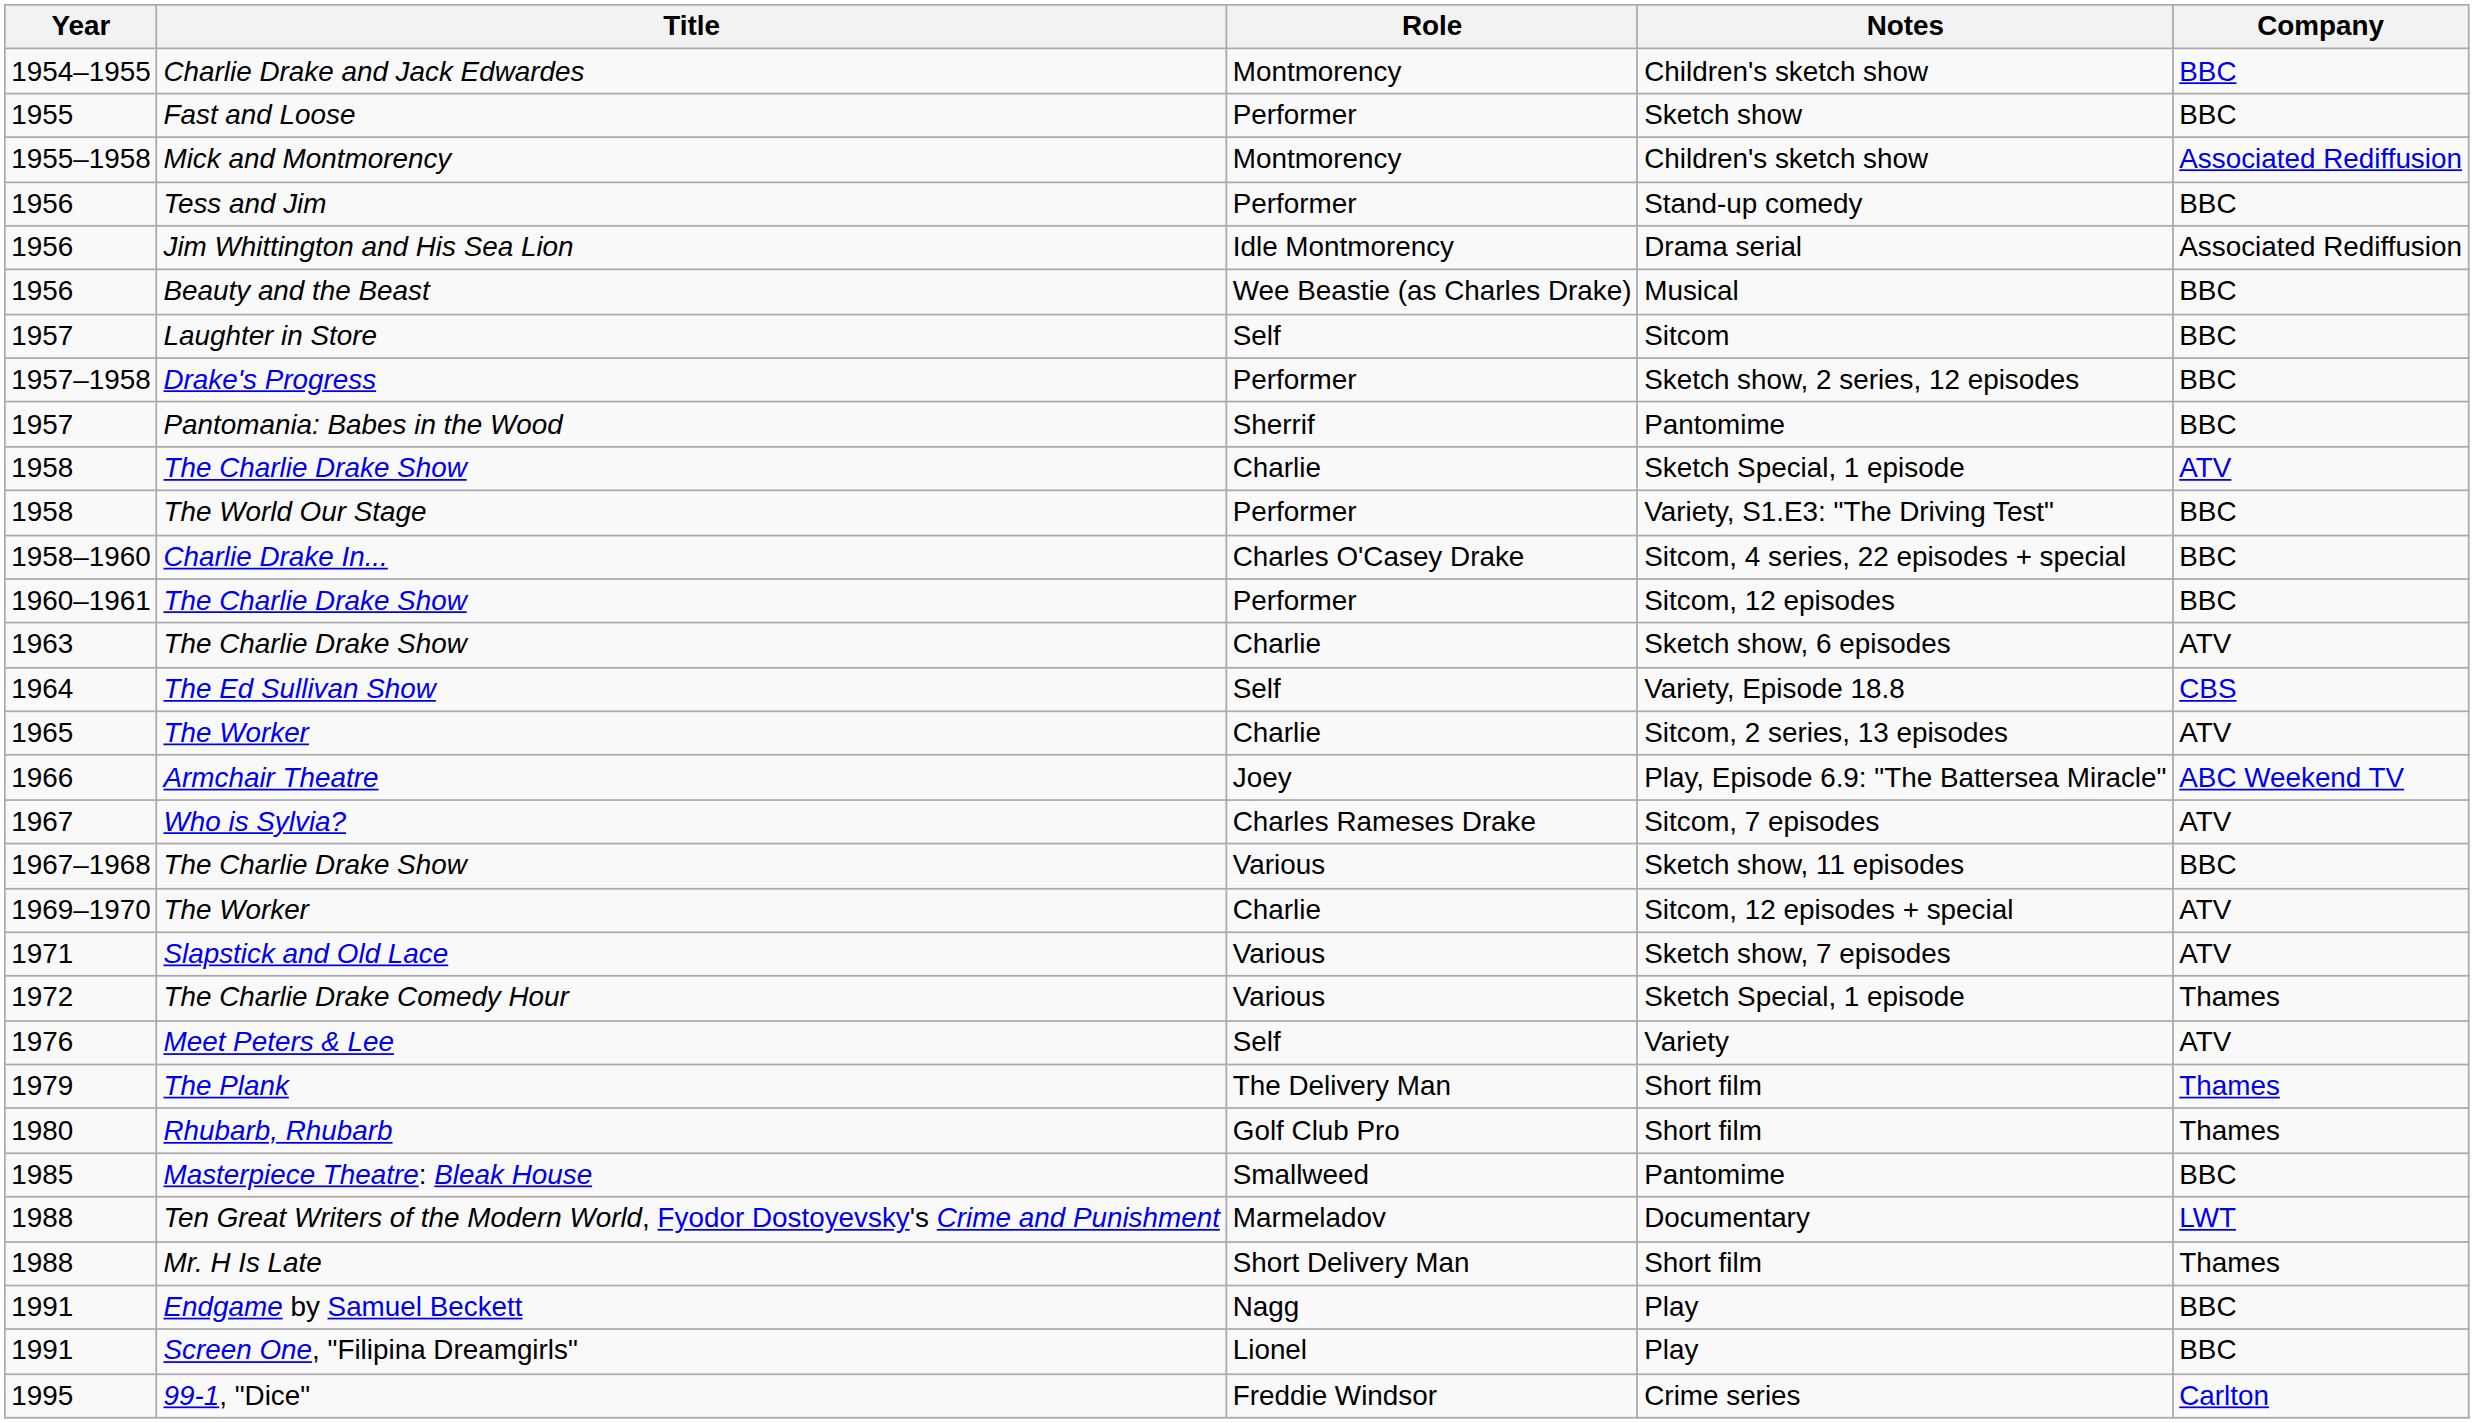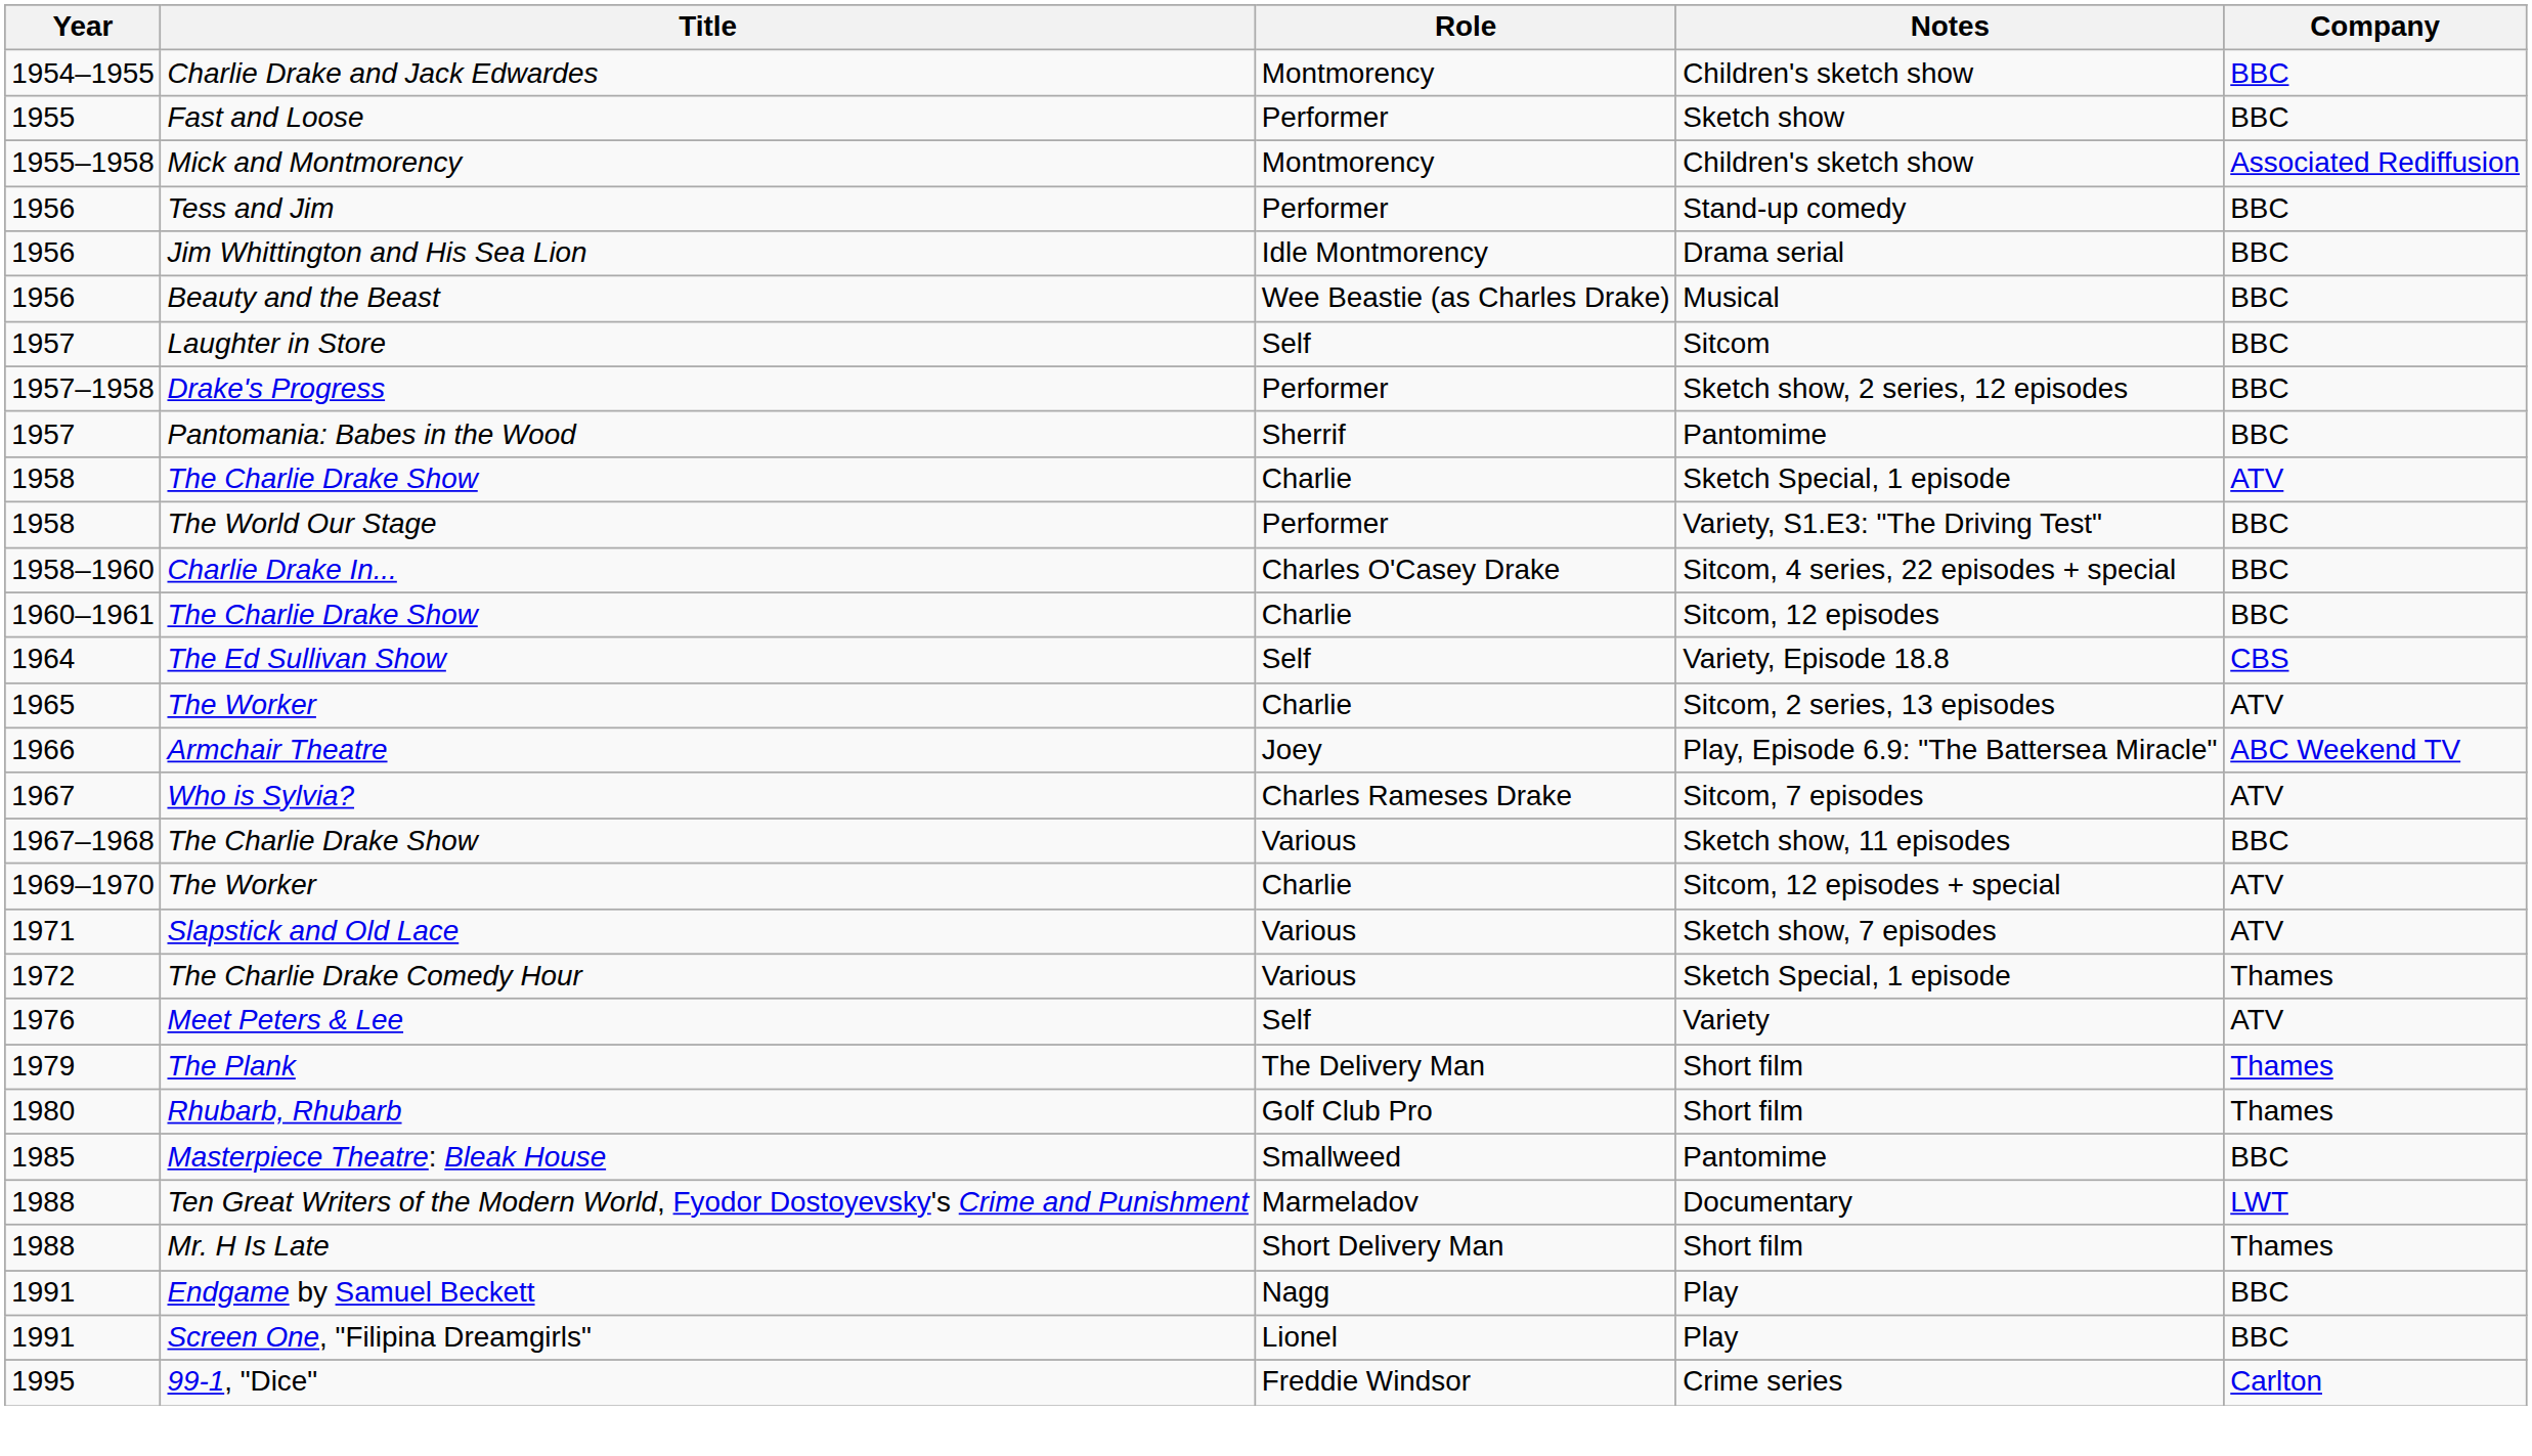 <table class="wikitable">
 <tr>
 <th>Year</th>
 <th>Title</th>
 <th>Role</th>
 <th>Notes</th>
 <th>Company</th>
 </tr>
 <tr>
 <td>1954–1955</td>
 <td><em>Charlie Drake and Jack Edwardes</em></td>
 <td>Montmorency</td>
 <td>Children's sketch show</td>
 <td><a href='#'>BBC</a></td>
 </tr>
 <tr>
 <td>1955</td>
 <td><em>Fast and Loose</em></td>
 <td>Performer</td>
 <td>Sketch show</td>
 <td>BBC</td>
 </tr>
 <tr>
 <td>1955–1958</td>
 <td><em>Mick and Montmorency</em></td>
 <td>Montmorency</td>
 <td>Children's sketch show</td>
 <td><a href='#'>Associated Rediffusion</a></td>
 </tr>
 <tr>
 <td>1956</td>
 <td><em>Tess and Jim</em></td>
 <td>Performer</td>
 <td>Stand-up comedy</td>
 <td>BBC</td>
 </tr>
 <tr>
 <td>1956</td>
 <td><em>Jim Whittington and His Sea Lion</em></td>
 <td>Idle Montmorency</td>
 <td>Drama serial</td>
-<td>Associated Rediffusion</td>
+<td>BBC</td>
 </tr>
 <tr>
 <td>1956</td>
 <td><em>Beauty and the Beast</em></td>
 <td>Wee Beastie (as Charles Drake)</td>
 <td>Musical</td>
 <td>BBC</td>
 </tr>
 <tr>
 <td>1957</td>
 <td><em>Laughter in Store</em></td>
 <td>Self</td>
 <td>Sitcom</td>
 <td>BBC</td>
 </tr>
 <tr>
 <td>1957–1958</td>
 <td><em><a href='#'>Drake's Progress</a></em></td>
 <td>Performer</td>
 <td>Sketch show, 2 series, 12 episodes</td>
 <td>BBC</td>
 </tr>
 <tr>
 <td>1957</td>
 <td><em>Pantomania: Babes in the Wood</em></td>
 <td>Sherrif</td>
 <td>Pantomime</td>
 <td>BBC</td>
 </tr>
 <tr>
 <td>1958</td>
 <td><em><a href='#'>The Charlie Drake Show</a></em></td>
 <td>Charlie</td>
 <td>Sketch Special, 1 episode</td>
 <td><a href='#'>ATV</a></td>
 </tr>
 <tr>
 <td>1958</td>
 <td><em>The World Our Stage</em></td>
 <td>Performer</td>
 <td>Variety, S1.E3: "The Driving Test"</td>
 <td>BBC</td>
 </tr>
 <tr>
 <td>1958–1960</td>
 <td><em><a href='#'>Charlie Drake In...</a></em></td>
 <td>Charles O'Casey Drake</td>
 <td>Sitcom, 4 series, 22 episodes + special</td>
 <td>BBC</td>
 </tr>
 <tr>
 <td>1960–1961</td>
 <td><em><a href='#'>The Charlie Drake Show</a></em></td>
-<td>Performer</td>
+<td>Charlie</td>
 <td>Sitcom, 12 episodes</td>
 <td>BBC</td>
-</tr>
-<tr>
-<td>1963</td>
-<td><em>The Charlie Drake Show</em></td>
-<td>Charlie</td>
-<td>Sketch show, 6 episodes</td>
-<td>ATV</td>
 </tr>
 <tr>
 <td>1964</td>
 <td><em><a href='#'>The Ed Sullivan Show</a></em></td>
 <td>Self</td>
 <td>Variety, Episode 18.8</td>
 <td><a href='#'>CBS</a></td>
 </tr>
 <tr>
 <td>1965</td>
 <td><a href='#'><em>The Worker</em></a></td>
 <td>Charlie</td>
 <td>Sitcom, 2 series, 13 episodes</td>
 <td>ATV</td>
 </tr>
 <tr>
 <td>1966</td>
 <td><em><a href='#'>Armchair Theatre</a></em></td>
 <td>Joey</td>
 <td>Play, Episode 6.9: "The Battersea Miracle"</td>
 <td><a href='#'>ABC Weekend TV</a></td>
 </tr>
 <tr>
 <td>1967</td>
 <td><em><a href='#'>Who is Sylvia?</a></em></td>
 <td>Charles Rameses Drake</td>
 <td>Sitcom, 7 episodes</td>
 <td>ATV</td>
 </tr>
 <tr>
 <td>1967–1968</td>
 <td><em>The Charlie Drake Show</em></td>
 <td>Various</td>
 <td>Sketch show, 11 episodes</td>
 <td>BBC</td>
 </tr>
 <tr>
 <td>1969–1970</td>
 <td><em>The Worker</em></td>
 <td>Charlie</td>
 <td>Sitcom, 12 episodes + special</td>
 <td>ATV</td>
 </tr>
 <tr>
 <td>1971</td>
 <td><em><a href='#'>Slapstick and Old Lace</a></em></td>
 <td>Various</td>
 <td>Sketch show, 7 episodes</td>
 <td>ATV</td>
 </tr>
 <tr>
 <td>1972</td>
 <td><em>The Charlie Drake Comedy Hour</em></td>
 <td>Various</td>
 <td>Sketch Special, 1 episode</td>
 <td>Thames</td>
 </tr>
 <tr>
 <td>1976</td>
 <td><em><a href='#'>Meet Peters & Lee</a></em></td>
 <td>Self</td>
 <td>Variety</td>
 <td>ATV</td>
 </tr>
 <tr>
 <td>1979</td>
 <td><a href='#'><em>The Plank</em></a></td>
 <td>The Delivery Man</td>
 <td>Short film</td>
 <td><a href='#'>Thames</a></td>
 </tr>
 <tr>
 <td>1980</td>
 <td><em><a href='#'>Rhubarb, Rhubarb</a></em></td>
 <td>Golf Club Pro</td>
 <td>Short film</td>
 <td>Thames</td>
 </tr>
 <tr>
 <td>1985</td>
 <td><em><a href='#'>Masterpiece Theatre</a></em>: <em><a href='#'>Bleak House</a></em></td>
 <td>Smallweed</td>
 <td>Pantomime</td>
 <td>BBC</td>
 </tr>
 <tr>
 <td>1988</td>
 <td><em>Ten Great Writers of the Modern World</em>, <a href='#'>Fyodor Dostoyevsky</a>'s <em><a href='#'>Crime and Punishment</a></em></td>
 <td>Marmeladov</td>
 <td>Documentary</td>
 <td><a href='#'>LWT</a></td>
 </tr>
 <tr>
 <td>1988</td>
 <td><em>Mr. H Is Late</em></td>
 <td>Short Delivery Man</td>
 <td>Short film</td>
 <td>Thames</td>
 </tr>
 <tr>
 <td>1991</td>
 <td><a href='#'><em>Endgame</em></a> by <a href='#'>Samuel Beckett</a></td>
 <td>Nagg</td>
 <td>Play</td>
 <td>BBC</td>
 </tr>
 <tr>
 <td>1991</td>
 <td><em><a href='#'>Screen One</a></em>, "Filipina Dreamgirls"</td>
 <td>Lionel</td>
 <td>Play</td>
 <td>BBC</td>
 </tr>
 <tr>
 <td>1995</td>
 <td><em><a href='#'>99-1</a></em>, "Dice"</td>
 <td>Freddie Windsor</td>
 <td>Crime series</td>
 <td><a href='#'>Carlton</a></td>
 </tr>
 </table>
